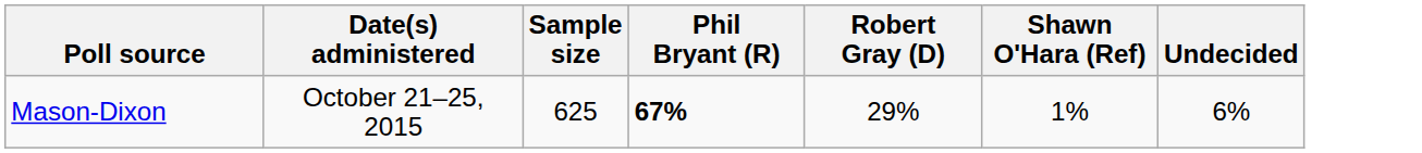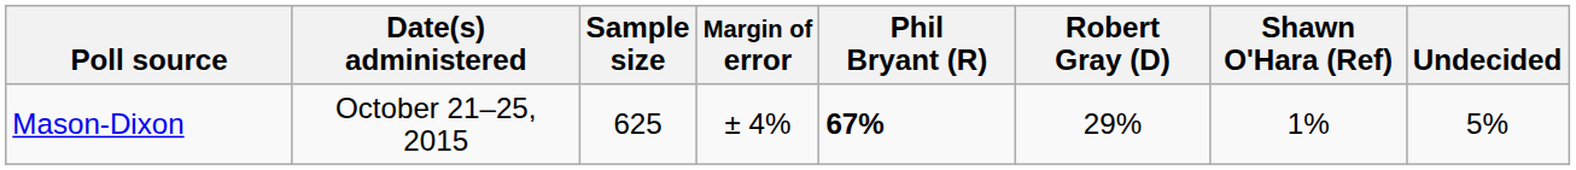 <table class="wikitable">
 <tr valign= bottom>
 <th style="width:150px;">Poll source</th>
 <th style="width:150px;">Date(s)<br>administered</th>
 <th class=small>Sample<br>size</th>
+<th><small>Margin of</small><br>error</th>
 <th style="width:100px;">Phil<br>Bryant (R)</th>
 <th style="width:100px;">Robert<br>Gray (D)</th>
 <th style="width:100px;">Shawn<br>O'Hara (Ref)</th>
 <th>Undecided</th>
 </tr>
 <tr>
 <td><a href='#'>Mason-Dixon</a></td>
 <td align=center>October 21–25, 2015</td>
 <td align=center>625</td>
+<td align=center>± 4%</td>
 <td><strong>67%</strong></td>
 <td align=center>29%</td>
 <td align=center>1%</td>
-<td align=center>6%</td>
+<td align=center>5%</td>
 </tr>
 </table>
